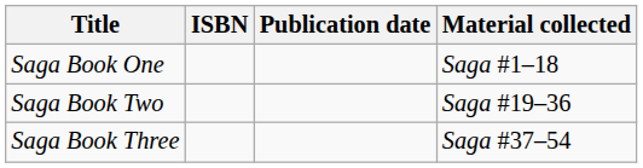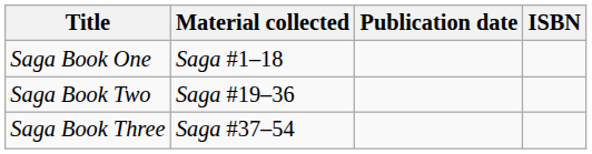 <table class="wikitable">
 <tr>
 <th scope="col">Title</th>
+<th scope="col">Material collected</th>
+<th scope="col">Publication date</th>
 <th scope="col">ISBN</th>
-<th scope="col">Publication date</th>
-<th scope="col">Material collected</th>
 </tr>
 <tr>
 <td><em>Saga Book One</em></td>
+<td><em>Saga</em> #1–18</td>
 <td></td>
 <td></td>
-<td><em>Saga</em> #1–18</td>
 </tr>
 <tr>
 <td><em>Saga Book Two</em></td>
+<td><em>Saga</em> #19–36</td>
 <td></td>
 <td></td>
-<td><em>Saga</em> #19–36</td>
 </tr>
 <tr>
 <td><em>Saga Book Three</em></td>
+<td><em>Saga</em> #37–54</td>
 <td></td>
 <td></td>
-<td><em>Saga</em> #37–54</td>
 </tr>
 </table>
